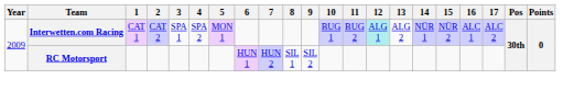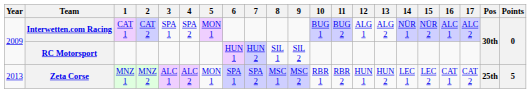 <table class="wikitable" style="text-align:center; font-size:85%">
 <tr>
 <th>Year</th>
 <th>Team</th>
 <th>1</th>
 <th>2</th>
 <th>3</th>
 <th>4</th>
 <th>5</th>
 <th>6</th>
 <th>7</th>
 <th>8</th>
 <th>9</th>
 <th>10</th>
 <th>11</th>
 <th>12</th>
 <th>13</th>
 <th>14</th>
 <th>15</th>
 <th>16</th>
 <th>17</th>
 <th>Pos</th>
 <th>Points</th>
 </tr>
 <tr>
 <td rowspan=2><a href='#'>2009</a></td>
 <th nowrap><a href='#'>Interwetten.com Racing</a></th>
 <td style="background:#EFCFFF;"><a href='#'>CAT<br>1</a><br></td>
 <td style="background:#CFCFFF;"><a href='#'>CAT<br>2</a><br></td>
 <td><a href='#'>SPA<br>1</a></td>
 <td><a href='#'>SPA<br>2</a></td>
 <td style="background:#EFCFFF;"><a href='#'>MON<br>1</a><br></td>
 <td></td>
 <td></td>
 <td></td>
 <td></td>
 <td style="background:#CFCFFF;"><a href='#'>BUG<br>1</a><br></td>
 <td style="background:#CFCFFF;"><a href='#'>BUG<br>2</a><br></td>
-<td style="background: paleturquoise;"><a href='#'>ALG<br>1</a></td>
+<td><a href='#'>ALG<br>1</a></td>
 <td><a href='#'>ALG<br>2</a></td>
 <td style="background:#CFCFFF;"><a href='#'>NÜR<br>1</a><br></td>
 <td style="background:#CFCFFF;"><a href='#'>NÜR<br>2</a><br></td>
 <td style="background:#CFCFFF;"><a href='#'>ALC<br>1</a><br></td>
 <td style="background:#CFCFFF;"><a href='#'>ALC<br>2</a><br></td>
 <th rowspan=2>30th</th>
 <th rowspan=2>0</th>
 </tr>
 <tr>
 <th nowrap><a href='#'>RC Motorsport</a></th>
 <td></td>
 <td></td>
 <td></td>
 <td></td>
 <td></td>
 <td style="background:#EFCFFF;"><a href='#'>HUN<br>1</a><br></td>
 <td style="background:#CFCFFF;"><a href='#'>HUN<br>2</a><br></td>
 <td><a href='#'>SIL<br>1</a></td>
 <td><a href='#'>SIL<br>2</a></td>
 <td></td>
 <td></td>
 <td></td>
 <td></td>
 <td></td>
 <td></td>
 <td></td>
 <td></td>
 </tr>
+<tr>
+<td><a href='#'>2013</a></td>
+<th nowrap><a href='#'>Zeta Corse</a></th>
+<td style="background:#DFFFDF;"><a href='#'>MNZ<br>1</a><br></td>
+<td style="background:#DFFFDF;"><a href='#'>MNZ<br>2</a><br></td>
+<td style="background:#EFCFFF;"><a href='#'>ALC<br>1</a><br></td>
+<td style="background:#EFCFFF;"><a href='#'>ALC<br>2</a><br></td>
+<td><a href='#'>MON<br>1</a></td>
+<td style="background:#CFCFFF;"><a href='#'>SPA<br>1</a><br></td>
+<td style="background:#CFCFFF;"><a href='#'>SPA<br>2</a><br></td>
+<td style="background:#CFCFFF;"><a href='#'>MSC<br>1</a><br></td>
+<td style="background:#CFCFFF;"><a href='#'>MSC<br>2</a><br></td>
+<td><a href='#'>RBR<br>1</a></td>
+<td><a href='#'>RBR<br>2</a></td>
+<td><a href='#'>HUN<br>1</a></td>
+<td><a href='#'>HUN<br>2</a></td>
+<td><a href='#'>LEC<br>1</a></td>
+<td><a href='#'>LEC<br>2</a></td>
+<td><a href='#'>CAT<br>1</a></td>
+<td><a href='#'>CAT<br>2</a></td>
+<th>25th</th>
+<th>5</th>
+</tr>
 </table>
